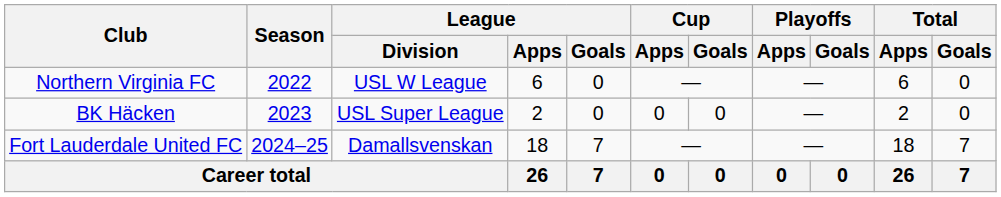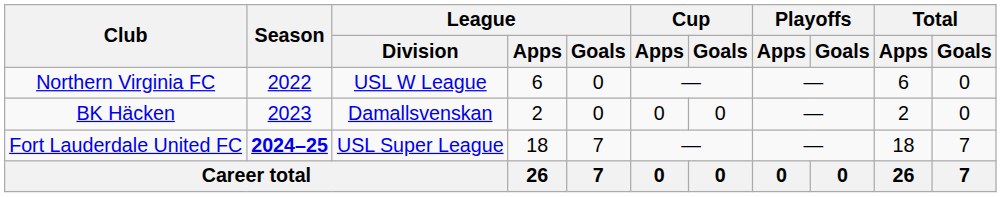 <table class="wikitable" style="text-align: center;">
 <tr>
 <th rowspan="2">Club</th>
 <th rowspan="2">Season</th>
 <th colspan="3">League</th>
 <th colspan="2">Cup</th>
 <th colspan="2">Playoffs</th>
 <th colspan="2">Total</th>
 </tr>
 <tr>
 <th>Division</th>
 <th>Apps</th>
 <th>Goals</th>
 <th>Apps</th>
 <th>Goals</th>
 <th>Apps</th>
 <th>Goals</th>
 <th>Apps</th>
 <th>Goals</th>
 </tr>
 <tr>
 <td><a href='#'>Northern Virginia FC</a></td>
 <td><a href='#'>2022</a></td>
 <td><a href='#'>USL W League</a></td>
 <td>6</td>
 <td>0</td>
 <td colspan="2">—</td>
 <td colspan="2">—</td>
 <td>6</td>
 <td>0</td>
 </tr>
 <tr>
 <td><a href='#'>BK Häcken</a></td>
 <td><a href='#'>2023</a></td>
-<td><a href='#'>USL Super League</a></td>
+<td><a href='#'>Damallsvenskan</a></td>
 <td>2</td>
 <td>0</td>
 <td>0</td>
 <td>0</td>
 <td colspan="2">—</td>
 <td>2</td>
 <td>0</td>
 </tr>
 <tr>
 <td><a href='#'>Fort Lauderdale United FC</a></td>
-<td><a href='#'>2024–25</a></td>
-<td><a href='#'>Damallsvenskan</a></td>
+<td><strong><a href='#'>2024–25</a></strong></td>
+<td><a href='#'>USL Super League</a></td>
 <td>18</td>
 <td>7</td>
 <td colspan="2">—</td>
 <td colspan="2">—</td>
 <td>18</td>
 <td>7</td>
 </tr>
 <tr>
 <th colspan="3">Career total</th>
 <th>26</th>
 <th>7</th>
 <th>0</th>
 <th>0</th>
 <th>0</th>
 <th>0</th>
 <th>26</th>
 <th>7</th>
 </tr>
 </table>
